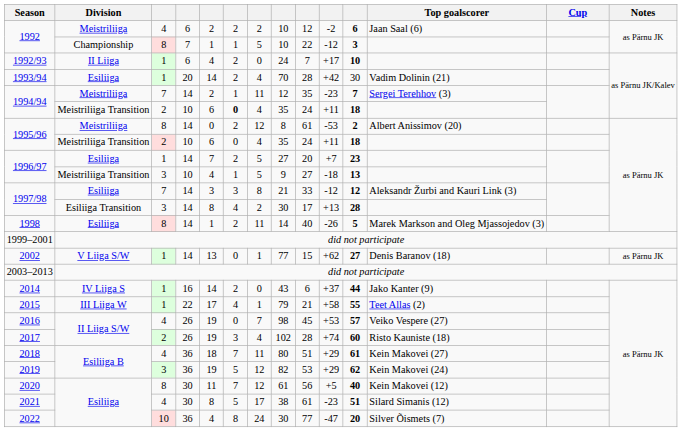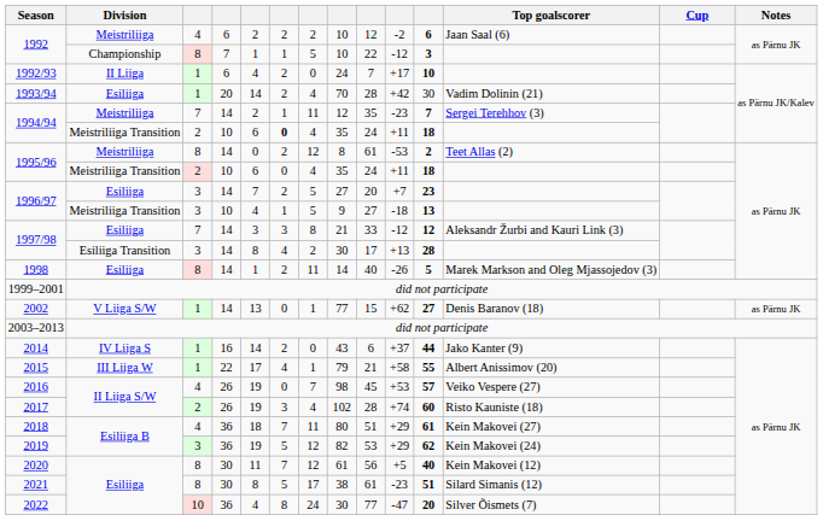 <table class="wikitable collapsible">
 <tr>
 <th>Season</th>
 <th>Division</th>
 <th width=30px></th>
 <th width=30px></th>
 <th width=30px></th>
 <th width=30px></th>
 <th width=30px></th>
 <th width=30px></th>
 <th width=30px></th>
 <th width=30px></th>
 <th width=30px></th>
 <th>Top goalscorer</th>
 <th width=90px><a href='#'>Cup</a></th>
 <th>Notes</th>
 </tr>
 <tr align=center>
 <td rowspan=2><a href='#'>1992</a></td>
 <td><a href='#'>Meistriliiga</a></td>
 <td>4</td>
 <td>6</td>
 <td>2</td>
 <td>2</td>
 <td>2</td>
 <td>10</td>
 <td>12</td>
 <td>-2</td>
 <td><strong>6</strong></td>
 <td rowspan=1 align=left>Jaan Saal (6)</td>
 <td></td>
 <td rowspan=2><small>as Pärnu JK</small></td>
 </tr>
 <tr align=center>
 <td>Championship</td>
 <td style="background:#FFDDDD;">8</td>
 <td>7</td>
 <td>1</td>
 <td>1</td>
 <td>5</td>
 <td>10</td>
 <td>22</td>
 <td>-12</td>
 <td><strong>3</strong></td>
 <td></td>
 <td></td>
 </tr>
 <tr align=center>
 <td><a href='#'>1992/93</a></td>
 <td><a href='#'>II Liiga</a></td>
 <td style="background:#DDFFDD;">1</td>
 <td>6</td>
 <td>4</td>
 <td>2</td>
 <td>0</td>
 <td>24</td>
 <td>7</td>
 <td>+17</td>
 <td><strong>10</strong></td>
 <td></td>
 <td></td>
 <td rowspan=4><small>as Pärnu JK/Kalev</small></td>
 </tr>
 <tr align=center>
 <td><a href='#'>1993/94</a></td>
 <td><a href='#'>Esiliiga</a></td>
 <td style="background:#DDFFDD;">1</td>
 <td>20</td>
 <td>14</td>
 <td>2</td>
 <td>4</td>
 <td>70</td>
 <td>28</td>
 <td>+42</td>
 <td>30</td>
 <td align=left>Vadim Dolinin (21)</td>
 <td></td>
 </tr>
 <tr align=center>
 <td rowspan=2><a href='#'>1994/94</a></td>
 <td><a href='#'>Meistriliiga</a></td>
 <td>7</td>
 <td>14</td>
 <td>2</td>
 <td>1</td>
 <td>11</td>
 <td>12</td>
 <td>35</td>
 <td>-23</td>
 <td><strong>7</strong></td>
 <td rowspan=1 align=left><a href='#'>Sergei Terehhov</a> (3)</td>
 <td rowspan=2></td>
 </tr>
 <tr align=center>
 <td>Meistriliiga Transition</td>
 <td>2</td>
 <td>10</td>
 <td>6</td>
 <td><strong>0</strong></td>
 <td>4</td>
 <td>35</td>
 <td>24</td>
 <td>+11</td>
 <td><strong>18</strong></td>
 <td></td>
 </tr>
 <tr align=center>
 <td rowspan=2><a href='#'>1995/96</a></td>
 <td><a href='#'>Meistriliiga</a></td>
 <td>8</td>
 <td>14</td>
 <td>0</td>
 <td>2</td>
 <td>12</td>
 <td>8</td>
 <td>61</td>
 <td>-53</td>
 <td><strong>2</strong></td>
-<td align=left>Albert Anissimov (20)</td>
+<td rowspan=1 align=left><a href='#'>Teet Allas</a> (2)</td>
 <td></td>
 <td rowspan=7><small>as Pärnu JK</small></td>
 </tr>
 <tr align=center>
 <td>Meistriliiga Transition</td>
 <td style="background:#FFDDDD;">2</td>
 <td>10</td>
 <td>6</td>
 <td>0</td>
 <td>4</td>
 <td>35</td>
 <td>24</td>
 <td>+11</td>
 <td><strong>18</strong></td>
 <td></td>
 </tr>
 <tr align=center>
 <td rowspan=2><a href='#'>1996/97</a></td>
 <td><a href='#'>Esiliiga</a></td>
-<td>1</td>
+<td>3</td>
 <td>14</td>
 <td>7</td>
 <td>2</td>
 <td>5</td>
 <td>27</td>
 <td>20</td>
 <td>+7</td>
 <td><strong>23</strong></td>
 <td></td>
 <td rowspan=2></td>
 </tr>
 <tr align=center>
 <td>Meistriliiga Transition</td>
 <td>3</td>
 <td>10</td>
 <td>4</td>
 <td>1</td>
 <td>5</td>
 <td>9</td>
 <td>27</td>
 <td>-18</td>
 <td><strong>13</strong></td>
 <td></td>
 </tr>
 <tr align=center>
 <td rowspan=2><a href='#'>1997/98</a></td>
 <td><a href='#'>Esiliiga</a></td>
 <td>7</td>
 <td>14</td>
 <td>3</td>
 <td>3</td>
 <td>8</td>
 <td>21</td>
 <td>33</td>
 <td>-12</td>
 <td><strong>12</strong></td>
 <td rowspan=1 align=left>Aleksandr Žurbi and Kauri Link (3)</td>
 <td rowspan=2></td>
 </tr>
 <tr align=center>
 <td>Esiliiga Transition</td>
 <td>3</td>
 <td>14</td>
 <td>8</td>
 <td>4</td>
 <td>2</td>
 <td>30</td>
 <td>17</td>
 <td>+13</td>
 <td><strong>28</strong></td>
 <td></td>
 </tr>
 <tr align=center>
 <td><a href='#'>1998</a></td>
 <td><a href='#'>Esiliiga</a></td>
 <td style="background:#FFDDDD;">8</td>
 <td>14</td>
 <td>1</td>
 <td>2</td>
 <td>11</td>
 <td>14</td>
 <td>40</td>
 <td>-26</td>
 <td><strong>5</strong></td>
 <td align=left>Marek Markson and Oleg Mjassojedov (3)</td>
 <td></td>
 </tr>
 <tr align=center>
 <td>1999–2001</td>
 <td colspan="13" align="center"><em>did not participate</em></td>
 </tr>
 <tr align=center>
 <td><a href='#'>2002</a></td>
 <td><a href='#'>V Liiga S/W</a></td>
 <td style="background:#DDFFDD;">1</td>
 <td>14</td>
 <td>13</td>
 <td>0</td>
 <td>1</td>
 <td>77</td>
 <td>15</td>
 <td>+62</td>
 <td><strong>27</strong></td>
 <td align=left>Denis Baranov (18)</td>
 <td></td>
 <td rowspan=1><small>as Pärnu JK</small></td>
 </tr>
 <tr align=center>
 <td>2003–2013</td>
 <td colspan="13" align="center"><em>did not participate</em></td>
 </tr>
 <tr align=center>
 <td><a href='#'>2014</a></td>
 <td><a href='#'>IV Liiga S</a></td>
 <td style="background:#DDFFDD;">1</td>
 <td>16</td>
 <td>14</td>
 <td>2</td>
 <td>0</td>
 <td>43</td>
 <td>6</td>
 <td>+37</td>
 <td><strong>44</strong></td>
 <td align=left>Jako Kanter (9)</td>
 <td></td>
 <td rowspan="12"><small>as Pärnu JK</small></td>
 </tr>
 <tr align=center>
 <td><a href='#'>2015</a></td>
 <td><a href='#'>III Liiga W</a></td>
 <td style="background:#DDFFDD;">1</td>
 <td>22</td>
 <td>17</td>
 <td>4</td>
 <td>1</td>
 <td>79</td>
 <td>21</td>
 <td>+58</td>
 <td><strong>55</strong></td>
-<td rowspan=1 align=left><a href='#'>Teet Allas</a> (2)</td>
+<td align=left>Albert Anissimov (20)</td>
 <td></td>
 </tr>
 <tr align=center>
 <td><a href='#'>2016</a></td>
 <td rowspan="2"><a href='#'>II Liiga S/W</a></td>
 <td>4</td>
 <td>26</td>
 <td>19</td>
 <td>0</td>
 <td>7</td>
 <td>98</td>
 <td>45</td>
 <td>+53</td>
 <td><strong>57</strong></td>
 <td align=left>Veiko Vespere (27)</td>
 <td></td>
 </tr>
 <tr align=center>
 <td><a href='#'>2017</a></td>
 <td style="background:#DDFFDD;">2</td>
 <td>26</td>
 <td>19</td>
 <td>3</td>
 <td>4</td>
 <td>102</td>
 <td>28</td>
 <td>+74</td>
 <td><strong>60</strong></td>
 <td align=left>Risto Kauniste (18)</td>
 <td></td>
 </tr>
 <tr align=center>
 <td><a href='#'>2018</a></td>
 <td rowspan="2"><a href='#'>Esiliiga B</a></td>
 <td>4</td>
 <td>36</td>
 <td>18</td>
 <td>7</td>
 <td>11</td>
 <td>80</td>
 <td>51</td>
 <td>+29</td>
 <td><strong>61</strong></td>
 <td align="left">Kein Makovei (27)</td>
 <td></td>
 </tr>
 <tr align=center>
 <td><a href='#'>2019</a></td>
 <td style="background:#DDFFDD;">3</td>
 <td>36</td>
 <td>19</td>
 <td>5</td>
 <td>12</td>
 <td>82</td>
 <td>53</td>
 <td>+29</td>
 <td><strong>62</strong></td>
 <td align=left>Kein Makovei (24)</td>
 <td></td>
 </tr>
 <tr align=center>
 <td><a href='#'>2020</a></td>
 <td rowspan="3"><a href='#'>Esiliiga</a></td>
 <td>8</td>
 <td>30</td>
 <td>11</td>
 <td>7</td>
 <td>12</td>
 <td>61</td>
 <td>56</td>
 <td>+5</td>
 <td><strong>40</strong></td>
 <td align=left>Kein Makovei (12)</td>
 <td></td>
 </tr>
 <tr align=center>
 <td><a href='#'>2021</a></td>
-<td>4</td>
+<td>8</td>
 <td>30</td>
 <td>8</td>
 <td>5</td>
 <td>17</td>
 <td>38</td>
 <td>61</td>
 <td>-23</td>
 <td><strong>51</strong></td>
 <td align=left>Silard Simanis (12)</td>
 <td></td>
 </tr>
 <tr align=center>
 <td><a href='#'>2022</a></td>
 <td style="background:#FFDDDD;">10</td>
 <td>36</td>
 <td>4</td>
 <td>8</td>
 <td>24</td>
 <td>30</td>
 <td>77</td>
 <td>-47</td>
 <td><strong>20</strong></td>
 <td align=left>Silver Õismets (7)</td>
 <td></td>
 </tr>
 </table>
